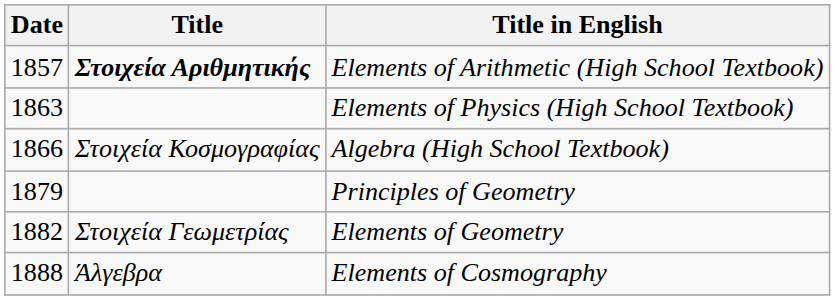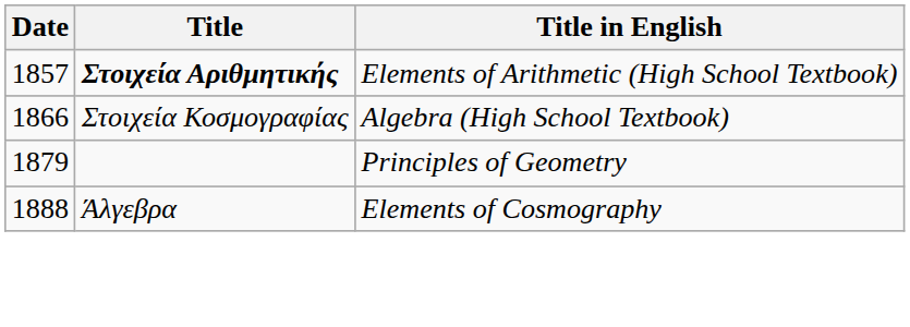 <table class="wikitable">
 <tr>
 <th>Date</th>
 <th>Title</th>
 <th>Title in English</th>
 </tr>
 <tr>
 <td>1857</td>
 <td><strong><em>Στοιχεία Αριθμητικής</em></strong></td>
 <td><em>Elements of Arithmetic (High School Textbook)</em></td>
 </tr>
 <tr>
-<td>1863</td>
-<td><em></em></td>
-<td><em>Elements of Physics (High School Textbook)</em></td>
-</tr>
-<tr>
 <td>1866</td>
 <td><em>Στοιχεία Κοσμογραφίας</em></td>
 <td><em>Algebra (High School Textbook)</em></td>
 </tr>
 <tr>
 <td>1879</td>
 <td><em></em></td>
 <td><em>Principles of Geometry</em></td>
 </tr>
 <tr>
-<td>1882</td>
-<td><em>Στοιχεία Γεωμετρίας</em></td>
-<td><em>Elements of Geometry</em></td>
-</tr>
-<tr>
 <td>1888</td>
 <td><em>Άλγεβρα</em></td>
 <td><em>Elements of Cosmography</em></td>
 </tr>
 </table>
